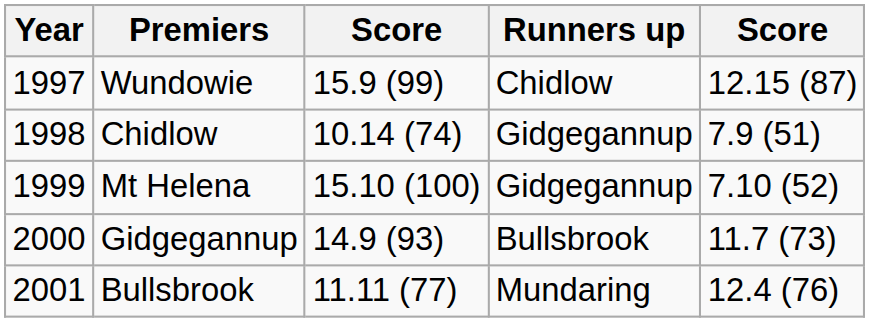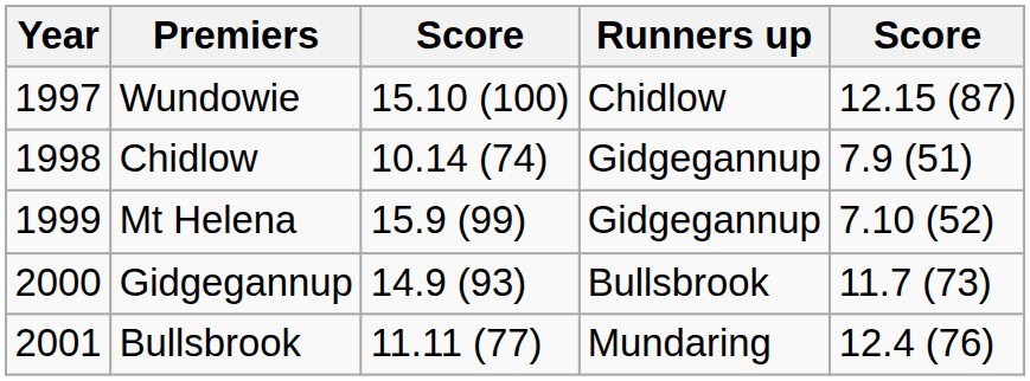 <table class="wikitable">
 <tr>
 <th>Year</th>
 <th>Premiers</th>
 <th>Score</th>
 <th>Runners up</th>
 <th>Score</th>
 </tr>
 <tr>
 <td>1997</td>
 <td>Wundowie</td>
-<td>15.9 (99)</td>
+<td>15.10 (100)</td>
 <td>Chidlow</td>
 <td>12.15 (87)</td>
 </tr>
 <tr>
 <td>1998</td>
 <td>Chidlow</td>
 <td>10.14 (74)</td>
 <td>Gidgegannup</td>
 <td>7.9 (51)</td>
 </tr>
 <tr>
 <td>1999</td>
 <td>Mt Helena</td>
-<td>15.10 (100)</td>
+<td>15.9 (99)</td>
 <td>Gidgegannup</td>
 <td>7.10 (52)</td>
 </tr>
 <tr>
 <td>2000</td>
 <td>Gidgegannup</td>
 <td>14.9 (93)</td>
 <td>Bullsbrook</td>
 <td>11.7 (73)</td>
 </tr>
 <tr>
 <td>2001</td>
 <td>Bullsbrook</td>
 <td>11.11 (77)</td>
 <td>Mundaring</td>
 <td>12.4 (76)</td>
 </tr>
 </table>
